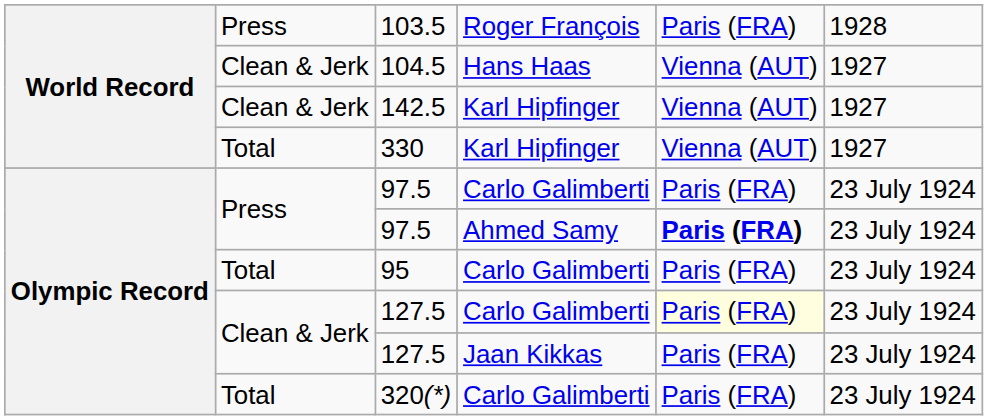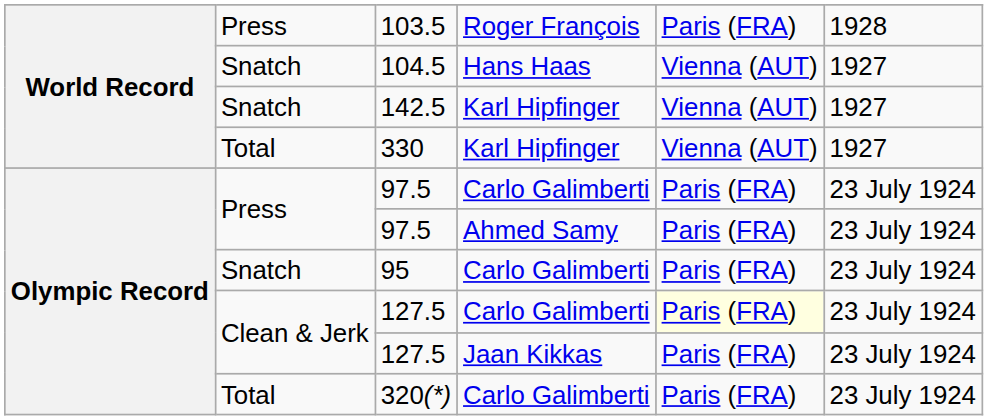 <table class="wikitable" style="font-size:95%;">
 <tr>
 <th rowspan=4>World Record</th>
 <td>Press</td>
 <td>103.5</td>
 <td> <a href='#'>Roger François</a></td>
 <td><a href='#'>Paris</a> (<a href='#'>FRA</a>)</td>
 <td>1928</td>
 </tr>
 <tr>
-<td>Clean & Jerk</td>
+<td>Snatch</td>
 <td>104.5</td>
 <td> <a href='#'>Hans Haas</a></td>
 <td><a href='#'>Vienna</a> (<a href='#'>AUT</a>)</td>
 <td>1927</td>
 </tr>
 <tr>
-<td>Clean & Jerk</td>
+<td>Snatch</td>
 <td>142.5</td>
 <td> <a href='#'>Karl Hipfinger</a></td>
 <td><a href='#'>Vienna</a> (<a href='#'>AUT</a>)</td>
 <td>1927</td>
 </tr>
 <tr>
 <td>Total</td>
 <td>330</td>
 <td> <a href='#'>Karl Hipfinger</a></td>
 <td><a href='#'>Vienna</a> (<a href='#'>AUT</a>)</td>
 <td>1927</td>
 </tr>
 <tr>
 <th rowspan=6>Olympic Record</th>
 <td rowspan=2>Press</td>
 <td>97.5</td>
 <td> <a href='#'>Carlo Galimberti</a></td>
 <td><a href='#'>Paris</a> (<a href='#'>FRA</a>)</td>
 <td>23 July 1924</td>
 </tr>
 <tr>
 <td>97.5</td>
 <td> <a href='#'>Ahmed Samy</a></td>
-<td><strong><a href='#'>Paris</a> (<a href='#'>FRA</a>)</strong></td>
+<td><a href='#'>Paris</a> (<a href='#'>FRA</a>)</td>
 <td>23 July 1924</td>
 </tr>
 <tr>
-<td>Total</td>
+<td>Snatch</td>
 <td>95</td>
 <td> <a href='#'>Carlo Galimberti</a></td>
 <td><a href='#'>Paris</a> (<a href='#'>FRA</a>)</td>
 <td>23 July 1924</td>
 </tr>
 <tr>
 <td rowspan=2>Clean & Jerk</td>
 <td>127.5</td>
 <td> <a href='#'>Carlo Galimberti</a></td>
 <td style="background: lightyellow;"><a href='#'>Paris</a> (<a href='#'>FRA</a>)</td>
 <td>23 July 1924</td>
 </tr>
 <tr>
 <td>127.5</td>
 <td> <a href='#'>Jaan Kikkas</a></td>
 <td><a href='#'>Paris</a> (<a href='#'>FRA</a>)</td>
 <td>23 July 1924</td>
 </tr>
 <tr>
 <td>Total</td>
 <td>320<em>(*)</em></td>
 <td> <a href='#'>Carlo Galimberti</a></td>
 <td><a href='#'>Paris</a> (<a href='#'>FRA</a>)</td>
 <td>23 July 1924</td>
 </tr>
 </table>
